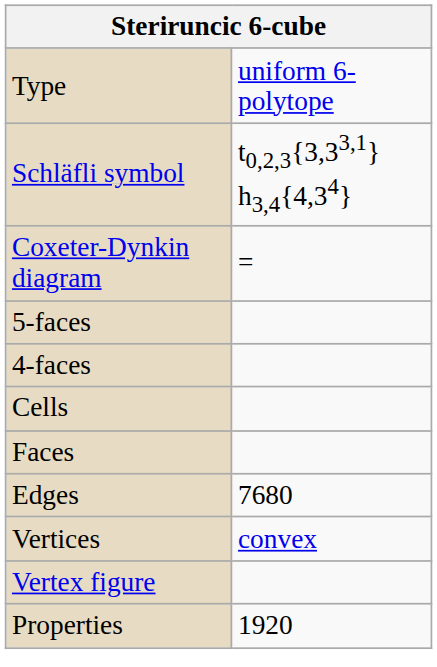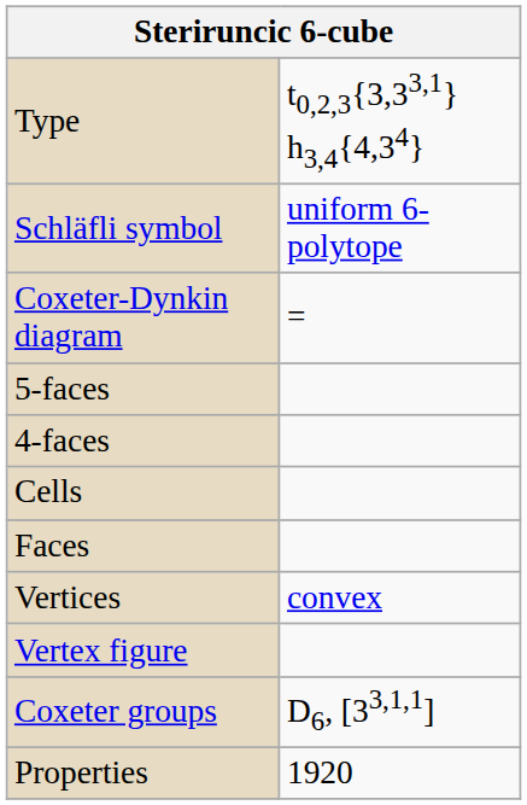 <table class="wikitable" align="right" style="margin-left:10px" width="250">
 <tr>
 <th bgcolor=#e7dcc3 colspan=2>Steriruncic 6-cube</th>
 </tr>
 <tr>
 <td bgcolor=#e7dcc3>Type</td>
-<td><a href='#'>uniform 6-polytope</a></td>
+<td>t<sub>0,2,3</sub>{3,3<sup>3,1</sup>}<br>h<sub>3,4</sub>{4,3<sup>4</sup>}</td>
 </tr>
 <tr>
 <td bgcolor=#e7dcc3><a href='#'>Schläfli symbol</a></td>
-<td>t<sub>0,2,3</sub>{3,3<sup>3,1</sup>}<br>h<sub>3,4</sub>{4,3<sup>4</sup>}</td>
+<td><a href='#'>uniform 6-polytope</a></td>
 </tr>
 <tr>
 <td bgcolor=#e7dcc3><a href='#'>Coxeter-Dynkin diagram</a></td>
 <td> = </td>
 </tr>
 <tr>
 <td bgcolor=#e7dcc3>5-faces</td>
 <td></td>
 </tr>
 <tr>
 <td bgcolor=#e7dcc3>4-faces</td>
 <td></td>
 </tr>
 <tr>
 <td bgcolor=#e7dcc3>Cells</td>
 <td></td>
 </tr>
 <tr>
 <td bgcolor=#e7dcc3>Faces</td>
 <td></td>
 </tr>
 <tr>
-<td bgcolor=#e7dcc3>Edges</td>
-<td>7680</td>
-</tr>
-<tr>
 <td bgcolor=#e7dcc3>Vertices</td>
 <td><a href='#'>convex</a></td>
 </tr>
 <tr>
 <td bgcolor=#e7dcc3><a href='#'>Vertex figure</a></td>
 <td></td>
 </tr>
 <tr>
+<td bgcolor=#e7dcc3><a href='#'>Coxeter groups</a></td>
+<td>D<sub>6</sub>, [3<sup>3,1,1</sup>]</td>
+</tr>
+<tr>
 <td bgcolor=#e7dcc3>Properties</td>
 <td>1920</td>
 </tr>
 </table>
